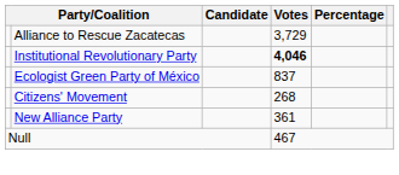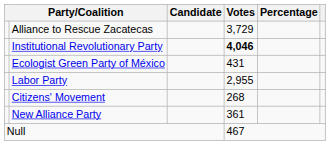 <table class="wikitable">
 <tr>
 <th colspan="2"><strong>Party/Coalition</strong></th>
 <th><strong>Candidate</strong></th>
 <th><strong>Votes</strong></th>
 <th><strong>Percentage</strong></th>
 <th></th>
 </tr>
 <tr>
 <td></td>
 <td>Alliance to Rescue Zacatecas</td>
 <td></td>
 <td>3,729</td>
 <td></td>
 <td></td>
 </tr>
 <tr>
 <td></td>
 <td><a href='#'>Institutional Revolutionary Party</a></td>
 <td></td>
 <td><strong>4,046</strong></td>
 <td></td>
 <td></td>
 </tr>
 <tr>
 <td></td>
 <td><a href='#'>Ecologist Green Party of México</a></td>
 <td></td>
-<td>837</td>
+<td>431</td>
+<td></td>
+<td></td>
+</tr>
+<tr>
+<td></td>
+<td><a href='#'>Labor Party</a></td>
+<td></td>
+<td>2,955</td>
 <td></td>
 <td></td>
 </tr>
 <tr>
 <td></td>
 <td><a href='#'>Citizens' Movement</a></td>
 <td></td>
 <td>268</td>
 <td></td>
 </tr>
 <tr>
 <td></td>
 <td><a href='#'>New Alliance Party</a></td>
 <td></td>
 <td>361</td>
 <td></td>
 <td></td>
 </tr>
 <tr>
 <td colspan="3">Null</td>
 <td colspan="3">467</td>
 </tr>
 </table>
